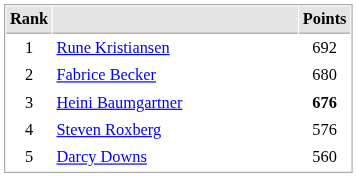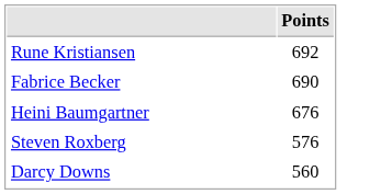 <table cellspacing="1" cellpadding="3" style="border:1px solid #AAAAAA;font-size:86%">
 <tr bgcolor="#E4E4E4">
-<th style="border-bottom:1px solid #AAAAAA" width=10>Rank</th>
 <th style="border-bottom:1px solid #AAAAAA" width=200></th>
 <th style="border-bottom:1px solid #AAAAAA" width=20>Points</th>
 </tr>
 <tr>
-<td align="center">1</td>
 <td> <a href='#'>Rune Kristiansen</a></td>
 <td align=center>692</td>
 </tr>
 <tr>
-<td align="center">2</td>
 <td> <a href='#'>Fabrice Becker</a></td>
-<td align=center>680</td>
+<td align=center>690</td>
 </tr>
 <tr>
-<td align="center">3</td>
 <td> <a href='#'>Heini Baumgartner</a></td>
-<td align=center><strong>676</strong></td>
+<td align=center>676</td>
 </tr>
 <tr>
-<td align="center">4</td>
 <td> <a href='#'>Steven Roxberg</a></td>
 <td align=center>576</td>
 </tr>
 <tr>
-<td align="center">5</td>
 <td> <a href='#'>Darcy Downs</a></td>
 <td align=center>560</td>
 </tr>
 </table>
